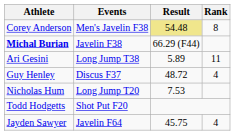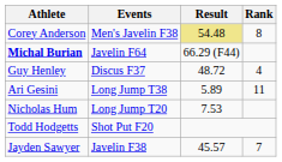 <table class=wikitable>
 <tr>
 <th>Athlete</th>
 <th>Events</th>
 <th>Result</th>
 <th>Rank</th>
 </tr>
 <tr align=center>
 <td align=left><a href='#'>Corey Anderson</a></td>
 <td align=left><a href='#'>Men's Javelin F38</a></td>
 <td style="background: khaki;">54.48</td>
 <td>8</td>
 </tr>
 <tr align=center>
 <td align=left><strong><a href='#'>Michal Burian</a></strong></td>
-<td align=left><a href='#'>Javelin F38</a></td>
+<td align=left><a href='#'>Javelin F64</a></td>
 <td>66.29  (F44)</td>
 <td></td>
+</tr>
+<tr align=center>
+<td align=left><a href='#'>Guy Henley</a></td>
+<td align=left><a href='#'>Discus F37</a></td>
+<td>48.72</td>
+<td>4</td>
 </tr>
 <tr align=center>
 <td align=left><a href='#'>Ari Gesini</a></td>
 <td align=left><a href='#'>Long Jump T38</a></td>
 <td>5.89</td>
 <td>11</td>
-</tr>
-<tr align=center>
-<td align=left><a href='#'>Guy Henley</a></td>
-<td align=left><a href='#'>Discus F37</a></td>
-<td>48.72</td>
-<td>4</td>
 </tr>
 <tr align=center>
 <td align=left><a href='#'>Nicholas Hum</a></td>
 <td align=left><a href='#'>Long Jump T20</a></td>
 <td>7.53 </td>
 <td></td>
 </tr>
 <tr align=center>
 <td align=left><a href='#'>Todd Hodgetts</a></td>
 <td align=left><a href='#'>Shot Put F20</a></td>
 <td align="center" colspan=2></td>
 </tr>
 <tr align=center>
 <td align=left><a href='#'>Jayden Sawyer</a></td>
-<td align=left><a href='#'>Javelin F64</a></td>
-<td>45.75</td>
-<td>4</td>
+<td align=left><a href='#'>Javelin F38</a></td>
+<td>45.57</td>
+<td>7</td>
 </tr>
 </table>
